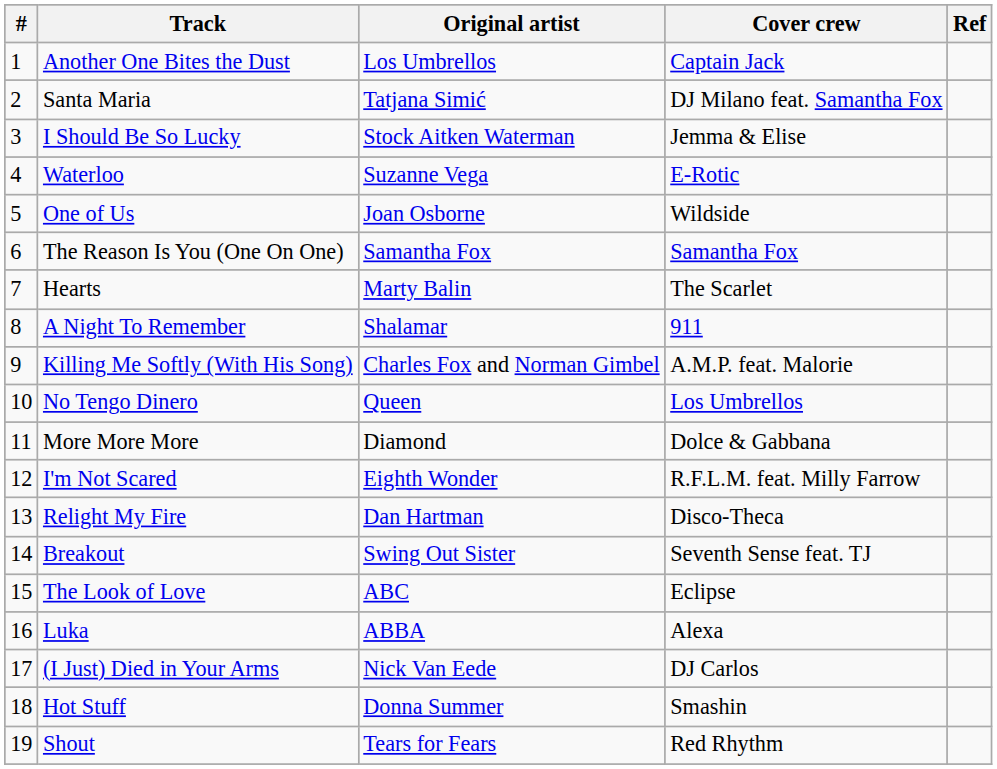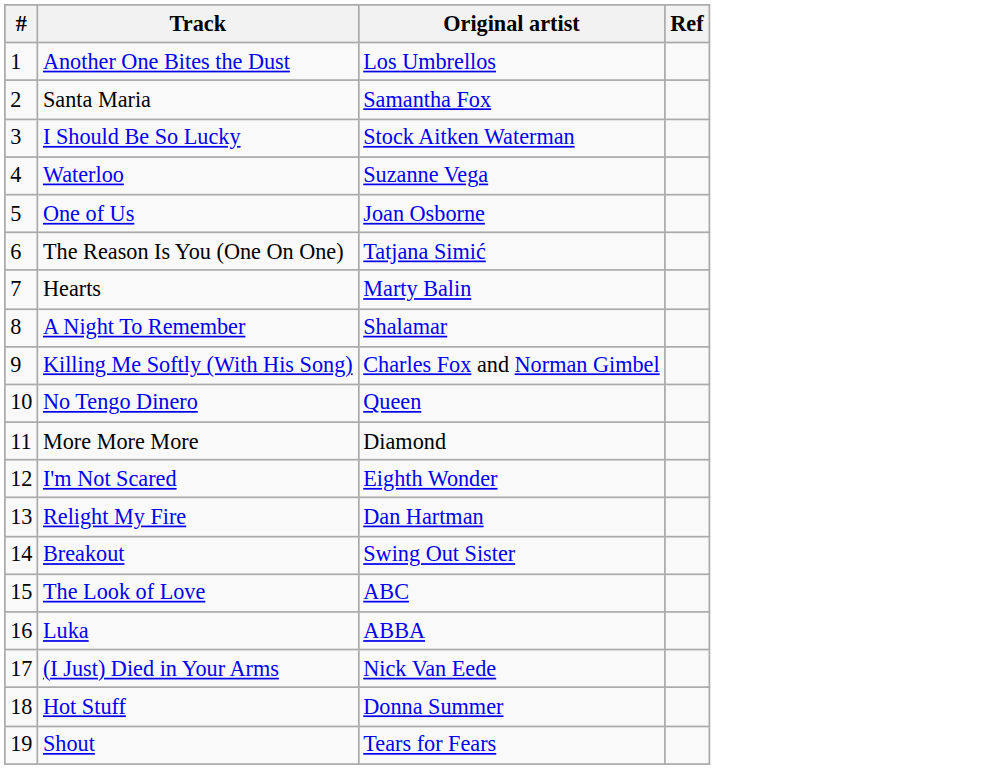 <table class="wikitable" style="font-size: small;">
 <tr>
 <th>#</th>
 <th>Track</th>
 <th>Original artist</th>
-<th>Cover crew</th>
 <th>Ref</th>
 </tr>
 <tr>
 <td>1</td>
 <td><a href='#'>Another One Bites the Dust</a></td>
 <td><a href='#'>Los Umbrellos</a></td>
-<td><a href='#'>Captain Jack</a></td>
 <td></td>
 </tr>
 <tr>
 <td>2</td>
 <td>Santa Maria</td>
-<td><a href='#'>Tatjana Simić</a></td>
-<td>DJ Milano feat. <a href='#'>Samantha Fox</a></td>
+<td><a href='#'>Samantha Fox</a></td>
 <td></td>
 </tr>
 <tr>
 <td>3</td>
 <td><a href='#'>I Should Be So Lucky</a></td>
 <td><a href='#'>Stock Aitken Waterman</a></td>
-<td>Jemma & Elise</td>
 <td></td>
 </tr>
 <tr>
 <td>4</td>
 <td><a href='#'>Waterloo</a></td>
 <td><a href='#'>Suzanne Vega</a></td>
-<td><a href='#'>E-Rotic</a></td>
 <td></td>
 </tr>
 <tr>
 <td>5</td>
 <td><a href='#'>One of Us</a></td>
 <td><a href='#'>Joan Osborne</a></td>
-<td>Wildside</td>
 <td></td>
 </tr>
 <tr>
 <td>6</td>
 <td>The Reason Is You (One On One)</td>
-<td><a href='#'>Samantha Fox</a></td>
-<td><a href='#'>Samantha Fox</a></td>
+<td><a href='#'>Tatjana Simić</a></td>
 <td></td>
 </tr>
 <tr>
 <td>7</td>
 <td>Hearts</td>
 <td><a href='#'>Marty Balin</a></td>
-<td>The Scarlet</td>
 <td></td>
 </tr>
 <tr>
 <td>8</td>
 <td><a href='#'>A Night To Remember</a></td>
 <td><a href='#'>Shalamar</a></td>
-<td><a href='#'>911</a></td>
 <td></td>
 </tr>
 <tr>
 <td>9</td>
 <td><a href='#'>Killing Me Softly (With His Song)</a></td>
 <td><a href='#'>Charles Fox</a> and <a href='#'>Norman Gimbel</a></td>
-<td>A.M.P. feat. Malorie</td>
 <td></td>
 </tr>
 <tr>
 <td>10</td>
 <td><a href='#'>No Tengo Dinero</a></td>
 <td><a href='#'>Queen</a></td>
-<td><a href='#'>Los Umbrellos</a></td>
 <td></td>
 </tr>
 <tr>
 <td>11</td>
 <td>More More More</td>
 <td>Diamond</td>
-<td>Dolce & Gabbana</td>
 <td></td>
 </tr>
 <tr>
 <td>12</td>
 <td><a href='#'>I'm Not Scared</a></td>
 <td><a href='#'>Eighth Wonder</a></td>
-<td>R.F.L.M. feat. Milly Farrow</td>
 <td></td>
 </tr>
 <tr>
 <td>13</td>
 <td><a href='#'>Relight My Fire</a></td>
 <td><a href='#'>Dan Hartman</a></td>
-<td>Disco-Theca</td>
 <td></td>
 </tr>
 <tr>
 <td>14</td>
 <td><a href='#'>Breakout</a></td>
 <td><a href='#'>Swing Out Sister</a></td>
-<td>Seventh Sense feat. TJ</td>
 <td></td>
 </tr>
 <tr>
 <td>15</td>
 <td><a href='#'>The Look of Love</a></td>
 <td><a href='#'>ABC</a></td>
-<td>Eclipse</td>
 <td></td>
 </tr>
 <tr>
 <td>16</td>
 <td><a href='#'>Luka</a></td>
 <td><a href='#'>ABBA</a></td>
-<td>Alexa</td>
 <td></td>
 </tr>
 <tr>
 <td>17</td>
 <td><a href='#'>(I Just) Died in Your Arms</a></td>
 <td><a href='#'>Nick Van Eede</a></td>
-<td>DJ Carlos</td>
 <td></td>
 </tr>
 <tr>
 <td>18</td>
 <td><a href='#'>Hot Stuff</a></td>
 <td><a href='#'>Donna Summer</a></td>
-<td>Smashin</td>
 <td></td>
 </tr>
 <tr>
 <td>19</td>
 <td><a href='#'>Shout</a></td>
 <td><a href='#'>Tears for Fears</a></td>
-<td>Red Rhythm</td>
 <td></td>
 </tr>
 </table>
